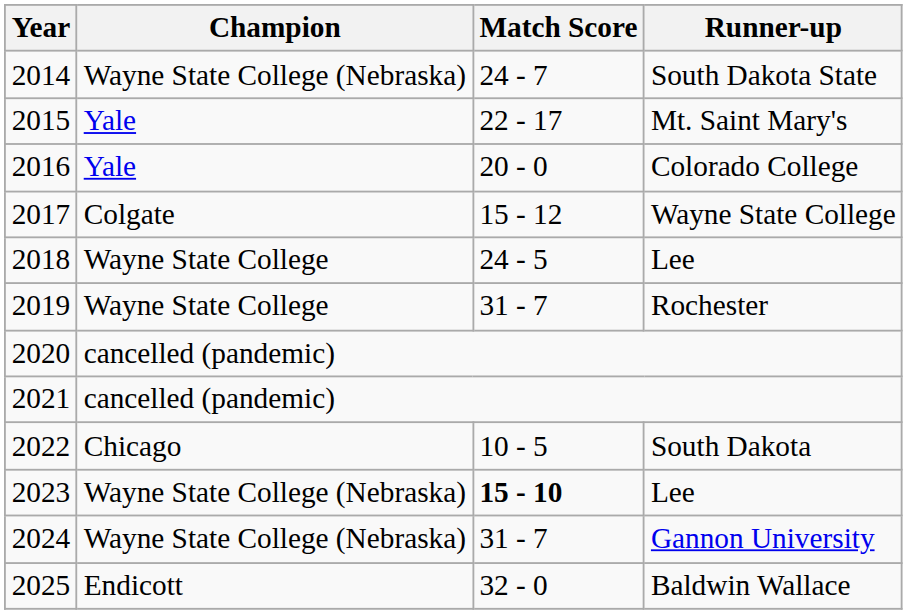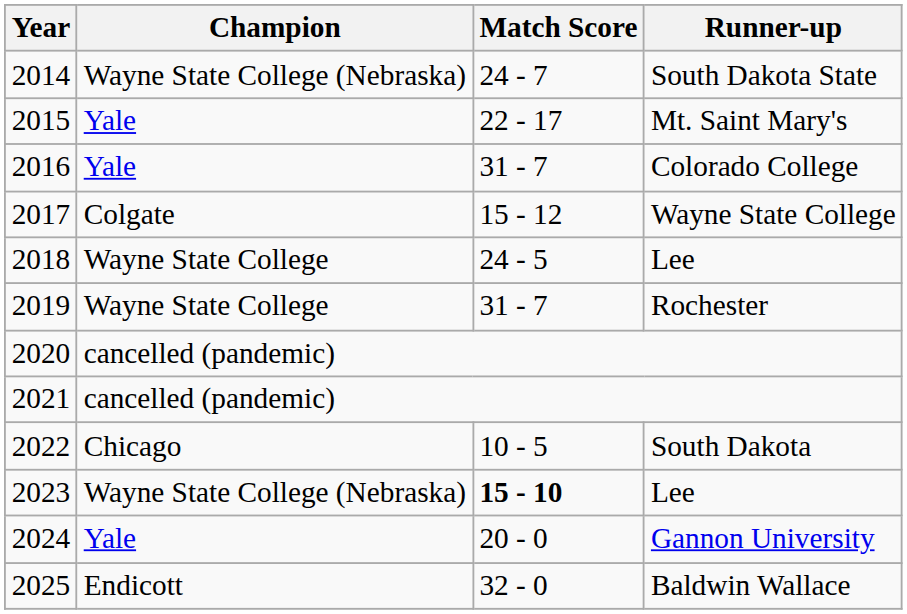 <table class="wikitable">
 <tr>
 <th>Year</th>
 <th>Champion</th>
 <th>Match Score</th>
 <th>Runner-up</th>
 </tr>
 <tr>
 <td>2014</td>
 <td>Wayne State College (Nebraska)</td>
 <td>24 - 7</td>
 <td>South Dakota State</td>
 </tr>
 <tr>
 <td>2015</td>
 <td><a href='#'>Yale</a></td>
 <td>22 - 17</td>
 <td>Mt. Saint Mary's</td>
 </tr>
 <tr>
 <td>2016</td>
 <td><a href='#'>Yale</a></td>
-<td>20 - 0</td>
+<td>31 - 7</td>
 <td>Colorado College </td>
 </tr>
 <tr>
 <td>2017</td>
 <td>Colgate</td>
 <td>15 - 12</td>
 <td>Wayne State College </td>
 </tr>
 <tr>
 <td>2018</td>
 <td>Wayne State College</td>
 <td>24 - 5</td>
 <td>Lee</td>
 </tr>
 <tr>
 <td>2019</td>
 <td>Wayne State College</td>
 <td>31 - 7</td>
 <td>Rochester </td>
 </tr>
 <tr>
 <td>2020</td>
 <td colspan="3">cancelled (pandemic)</td>
 </tr>
 <tr>
 <td>2021</td>
 <td colspan="3">cancelled (pandemic)</td>
 </tr>
 <tr>
 <td>2022</td>
 <td>Chicago</td>
 <td>10 - 5</td>
 <td>South Dakota </td>
 </tr>
 <tr>
 <td>2023</td>
 <td>Wayne State College (Nebraska)</td>
 <td><strong>15 - 10</strong></td>
 <td>Lee </td>
 </tr>
 <tr>
 <td>2024</td>
-<td>Wayne State College (Nebraska)</td>
-<td>31 - 7</td>
+<td><a href='#'>Yale</a></td>
+<td>20 - 0</td>
 <td><a href='#'>Gannon University</a></td>
 </tr>
 <tr>
 <td>2025</td>
 <td>Endicott</td>
 <td>32 - 0</td>
 <td>Baldwin Wallace</td>
 </tr>
 </table>
